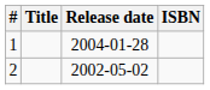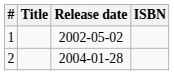 <table class="wikitable">
 <tr>
 <th>#</th>
 <th>Title</th>
 <th>Release date</th>
 <th>ISBN</th>
 </tr>
 <tr>
 <td>1</td>
 <td></td>
-<td align="center">2004-01-28</td>
+<td align="center">2002-05-02</td>
 <td align="center"></td>
 </tr>
 <tr>
 <td>2</td>
 <td></td>
-<td align="center">2002-05-02</td>
+<td align="center">2004-01-28</td>
 <td align="center"></td>
 </tr>
 </table>
